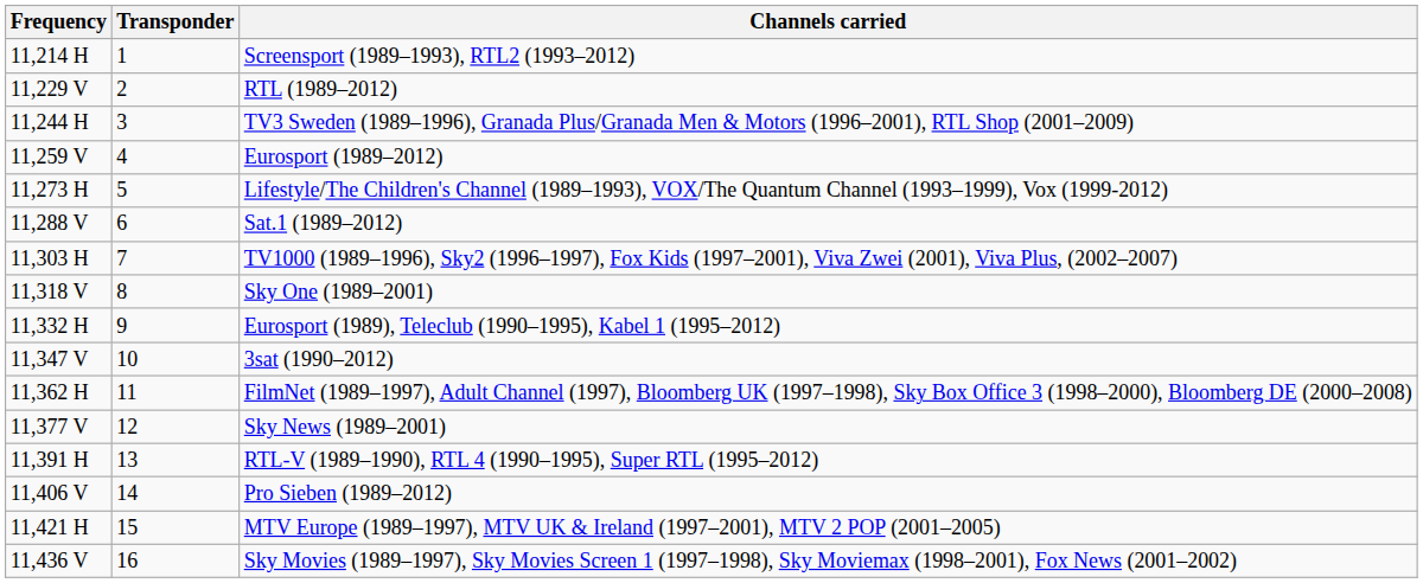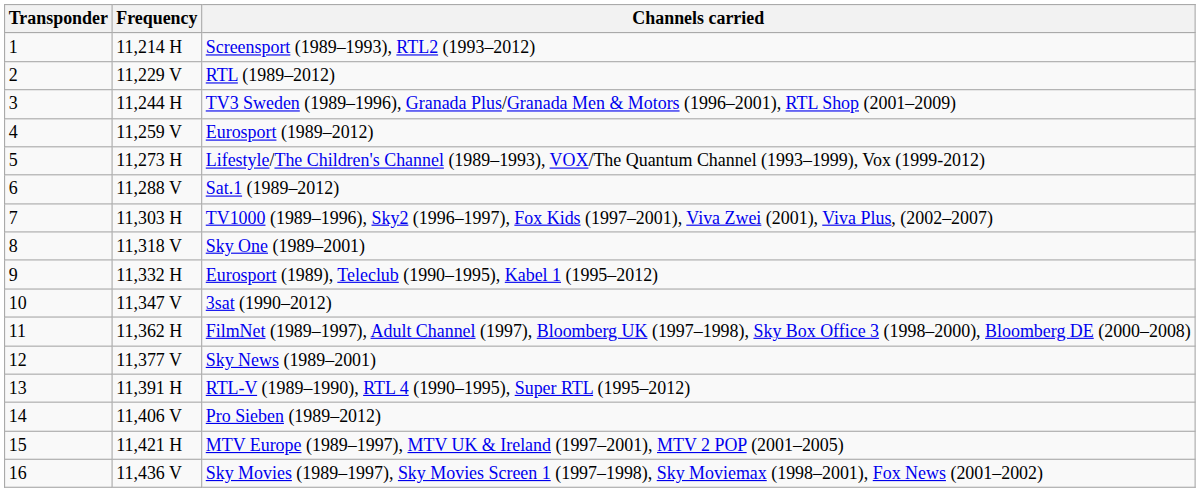 <table class=wikitable>
 <tr>
+<th>Transponder</th>
 <th>Frequency</th>
-<th>Transponder</th>
 <th>Channels carried</th>
 </tr>
 <tr>
+<td>1</td>
 <td>11,214 H</td>
-<td>1</td>
 <td><a href='#'>Screensport</a> (1989–1993), <a href='#'>RTL2</a> (1993–2012)</td>
 </tr>
 <tr>
+<td>2</td>
 <td>11,229 V</td>
-<td>2</td>
 <td><a href='#'>RTL</a> (1989–2012)</td>
 </tr>
 <tr>
+<td>3</td>
 <td>11,244 H</td>
-<td>3</td>
 <td><a href='#'>TV3 Sweden</a> (1989–1996), <a href='#'>Granada Plus</a>/<a href='#'>Granada Men & Motors</a> (1996–2001), <a href='#'>RTL Shop</a> (2001–2009)</td>
 </tr>
 <tr>
+<td>4</td>
 <td>11,259 V</td>
-<td>4</td>
 <td><a href='#'>Eurosport</a> (1989–2012)</td>
 </tr>
 <tr>
+<td>5</td>
 <td>11,273 H</td>
-<td>5</td>
 <td><a href='#'>Lifestyle</a>/<a href='#'>The Children's Channel</a> (1989–1993),  <a href='#'>VOX</a>/The Quantum Channel (1993–1999),  Vox (1999-2012)</td>
 </tr>
 <tr>
+<td>6</td>
 <td>11,288 V</td>
-<td>6</td>
 <td><a href='#'>Sat.1</a> (1989–2012)</td>
 </tr>
 <tr>
+<td>7</td>
 <td>11,303 H</td>
-<td>7</td>
 <td><a href='#'>TV1000</a> (1989–1996), <a href='#'>Sky2</a> (1996–1997), <a href='#'>Fox Kids</a> (1997–2001), <a href='#'>Viva Zwei</a> (2001), <a href='#'>Viva Plus</a>, (2002–2007)</td>
 </tr>
 <tr>
+<td>8</td>
 <td>11,318 V</td>
-<td>8</td>
 <td><a href='#'>Sky One</a> (1989–2001)</td>
 </tr>
 <tr>
+<td>9</td>
 <td>11,332 H</td>
-<td>9</td>
 <td><a href='#'>Eurosport</a> (1989), <a href='#'>Teleclub</a> (1990–1995), <a href='#'>Kabel 1</a> (1995–2012)</td>
 </tr>
 <tr>
+<td>10</td>
 <td>11,347 V</td>
-<td>10</td>
 <td><a href='#'>3sat</a> (1990–2012)</td>
 </tr>
 <tr>
+<td>11</td>
 <td>11,362 H</td>
-<td>11</td>
 <td><a href='#'>FilmNet</a> (1989–1997), <a href='#'>Adult Channel</a> (1997), <a href='#'>Bloomberg UK</a> (1997–1998), <a href='#'>Sky Box Office 3</a> (1998–2000), <a href='#'>Bloomberg DE</a> (2000–2008)</td>
 </tr>
 <tr>
+<td>12</td>
 <td>11,377 V</td>
-<td>12</td>
 <td><a href='#'>Sky News</a> (1989–2001)</td>
 </tr>
 <tr>
+<td>13</td>
 <td>11,391 H</td>
-<td>13</td>
 <td><a href='#'>RTL-V</a> (1989–1990), <a href='#'>RTL 4</a> (1990–1995), <a href='#'>Super RTL</a> (1995–2012)</td>
 </tr>
 <tr>
+<td>14</td>
 <td>11,406 V</td>
-<td>14</td>
 <td><a href='#'>Pro Sieben</a> (1989–2012)</td>
 </tr>
 <tr>
+<td>15</td>
 <td>11,421 H</td>
-<td>15</td>
 <td><a href='#'>MTV Europe</a> (1989–1997), <a href='#'>MTV UK & Ireland</a> (1997–2001), <a href='#'>MTV 2 POP</a> (2001–2005)</td>
 </tr>
 <tr>
+<td>16</td>
 <td>11,436 V</td>
-<td>16</td>
 <td><a href='#'>Sky Movies</a> (1989–1997), <a href='#'>Sky Movies Screen 1</a> (1997–1998), <a href='#'>Sky Moviemax</a> (1998–2001), <a href='#'>Fox News</a> (2001–2002)</td>
 </tr>
 </table>
